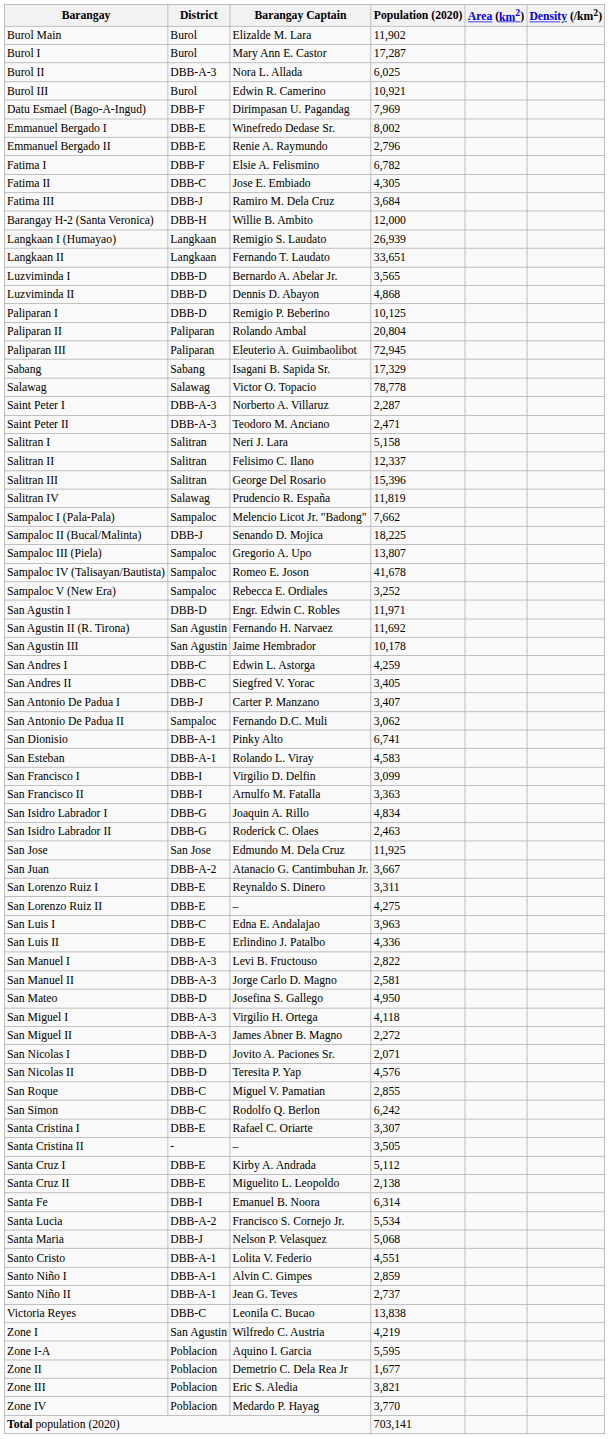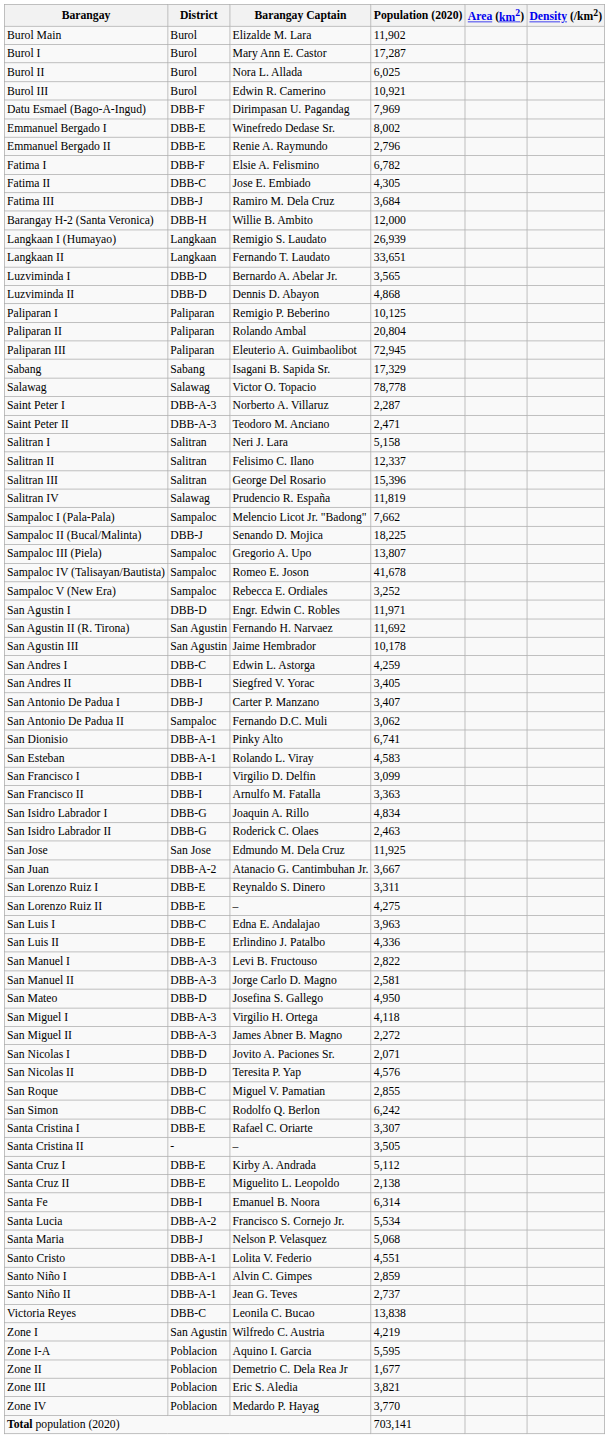 <table class="wikitable sortable">
 <tr>
 <th>Barangay</th>
 <th>District</th>
 <th>Barangay Captain</th>
 <th>Population (2020)</th>
 <th><a href='#'>Area</a> (<a href='#'>km<sup>2</sup></a>)</th>
 <th><a href='#'>Density</a> (/km<sup>2</sup>)</th>
 </tr>
 <tr>
 <td>Burol Main</td>
 <td>Burol</td>
 <td>Elizalde M. Lara</td>
 <td>11,902</td>
 <td></td>
 <td></td>
 </tr>
 <tr>
 <td>Burol I</td>
 <td>Burol</td>
 <td>Mary Ann E. Castor</td>
 <td>17,287</td>
 <td></td>
 <td></td>
 </tr>
 <tr>
 <td>Burol II</td>
-<td>DBB-A-3</td>
+<td>Burol</td>
 <td>Nora L. Allada</td>
 <td>6,025</td>
 <td></td>
 <td></td>
 </tr>
 <tr>
 <td>Burol III</td>
 <td>Burol</td>
 <td>Edwin R. Camerino</td>
 <td>10,921</td>
 <td></td>
 <td></td>
 </tr>
 <tr>
 <td>Datu Esmael (Bago-A-Ingud)</td>
 <td>DBB-F</td>
 <td>Dirimpasan U. Pagandag</td>
 <td>7,969</td>
 <td></td>
 <td></td>
 </tr>
 <tr>
 <td>Emmanuel Bergado I</td>
 <td>DBB-E</td>
 <td>Winefredo Dedase Sr.</td>
 <td>8,002</td>
 <td></td>
 <td></td>
 </tr>
 <tr>
 <td>Emmanuel Bergado II</td>
 <td>DBB-E</td>
 <td>Renie A. Raymundo</td>
 <td>2,796</td>
 <td></td>
 <td></td>
 </tr>
 <tr>
 <td>Fatima I</td>
 <td>DBB-F</td>
 <td>Elsie A. Felismino</td>
 <td>6,782</td>
 <td></td>
 <td></td>
 </tr>
 <tr>
 <td>Fatima II</td>
 <td>DBB-C</td>
 <td>Jose E. Embiado</td>
 <td>4,305</td>
 <td></td>
 <td></td>
 </tr>
 <tr>
 <td>Fatima III</td>
 <td>DBB-J</td>
 <td>Ramiro M. Dela Cruz</td>
 <td>3,684</td>
 <td></td>
 <td></td>
 </tr>
 <tr>
 <td>Barangay H-2 (Santa Veronica)</td>
 <td>DBB-H</td>
 <td>Willie B. Ambito</td>
 <td>12,000</td>
 <td></td>
 <td></td>
 </tr>
 <tr>
 <td>Langkaan I (Humayao)</td>
 <td>Langkaan</td>
 <td>Remigio S. Laudato</td>
 <td>26,939</td>
 <td></td>
 <td></td>
 </tr>
 <tr>
 <td>Langkaan II</td>
 <td>Langkaan</td>
 <td>Fernando T. Laudato</td>
 <td>33,651</td>
 <td></td>
 <td></td>
 </tr>
 <tr>
 <td>Luzviminda I</td>
 <td>DBB-D</td>
 <td>Bernardo A. Abelar Jr.</td>
 <td>3,565</td>
 <td></td>
 <td></td>
 </tr>
 <tr>
 <td>Luzviminda II</td>
 <td>DBB-D</td>
 <td>Dennis D. Abayon</td>
 <td>4,868</td>
 <td></td>
 <td></td>
 </tr>
 <tr>
 <td>Paliparan I</td>
-<td>DBB-D</td>
+<td>Paliparan</td>
 <td>Remigio P. Beberino</td>
 <td>10,125</td>
 <td></td>
 <td></td>
 </tr>
 <tr>
 <td>Paliparan II</td>
 <td>Paliparan</td>
 <td>Rolando Ambal</td>
 <td>20,804</td>
 <td></td>
 <td></td>
 </tr>
 <tr>
 <td>Paliparan III</td>
 <td>Paliparan</td>
 <td>Eleuterio A. Guimbaolibot</td>
 <td>72,945</td>
 <td></td>
 <td></td>
 </tr>
 <tr>
 <td>Sabang</td>
 <td>Sabang</td>
 <td>Isagani B. Sapida Sr.</td>
 <td>17,329</td>
 <td></td>
 <td></td>
 </tr>
 <tr>
 <td>Salawag</td>
 <td>Salawag</td>
 <td>Victor O. Topacio</td>
 <td>78,778</td>
 <td></td>
 <td></td>
 </tr>
 <tr>
 <td>Saint Peter I</td>
 <td>DBB-A-3</td>
 <td>Norberto A. Villaruz</td>
 <td>2,287</td>
 <td></td>
 <td></td>
 </tr>
 <tr>
 <td>Saint Peter II</td>
 <td>DBB-A-3</td>
 <td>Teodoro M. Anciano</td>
 <td>2,471</td>
 <td></td>
 <td></td>
 </tr>
 <tr>
 <td>Salitran I</td>
 <td>Salitran</td>
 <td>Neri J. Lara</td>
 <td>5,158</td>
 <td></td>
 <td></td>
 </tr>
 <tr>
 <td>Salitran II</td>
 <td>Salitran</td>
 <td>Felisimo C. Ilano</td>
 <td>12,337</td>
 <td></td>
 <td></td>
 </tr>
 <tr>
 <td>Salitran III</td>
 <td>Salitran</td>
 <td>George Del Rosario</td>
 <td>15,396</td>
 <td></td>
 <td></td>
 </tr>
 <tr>
 <td>Salitran IV</td>
 <td>Salawag</td>
 <td>Prudencio R. España</td>
 <td>11,819</td>
 <td></td>
 <td></td>
 </tr>
 <tr>
 <td>Sampaloc I (Pala-Pala)</td>
 <td>Sampaloc</td>
 <td>Melencio Licot Jr. "Badong"</td>
 <td>7,662</td>
 <td></td>
 <td></td>
 </tr>
 <tr>
 <td>Sampaloc II (Bucal/Malinta)</td>
 <td>DBB-J</td>
 <td>Senando D. Mojica</td>
 <td>18,225</td>
 <td></td>
 <td></td>
 </tr>
 <tr>
 <td>Sampaloc III (Piela)</td>
 <td>Sampaloc</td>
 <td>Gregorio A. Upo</td>
 <td>13,807</td>
 <td></td>
 <td></td>
 </tr>
 <tr>
 <td>Sampaloc IV (Talisayan/Bautista)</td>
 <td>Sampaloc</td>
 <td>Romeo E. Joson</td>
 <td>41,678</td>
 <td></td>
 <td></td>
 </tr>
 <tr>
 <td>Sampaloc V (New Era)</td>
 <td>Sampaloc</td>
 <td>Rebecca E. Ordiales</td>
 <td>3,252</td>
 <td></td>
 <td></td>
 </tr>
 <tr>
 <td>San Agustin I</td>
 <td>DBB-D</td>
 <td>Engr. Edwin C. Robles</td>
 <td>11,971</td>
 <td></td>
 <td></td>
 </tr>
 <tr>
 <td>San Agustin II (R. Tirona)</td>
 <td>San Agustin</td>
 <td>Fernando H. Narvaez</td>
 <td>11,692</td>
 <td></td>
 <td></td>
 </tr>
 <tr>
 <td>San Agustin III</td>
 <td>San Agustin</td>
 <td>Jaime Hembrador</td>
 <td>10,178</td>
 <td></td>
 <td></td>
 </tr>
 <tr>
 <td>San Andres I</td>
 <td>DBB-C</td>
 <td>Edwin L. Astorga</td>
 <td>4,259</td>
 <td></td>
 <td></td>
 </tr>
 <tr>
 <td>San Andres II</td>
-<td>DBB-C</td>
+<td>DBB-I</td>
 <td>Siegfred V. Yorac</td>
 <td>3,405</td>
 <td></td>
 <td></td>
 </tr>
 <tr>
 <td>San Antonio De Padua I</td>
 <td>DBB-J</td>
 <td>Carter P. Manzano</td>
 <td>3,407</td>
 <td></td>
 <td></td>
 </tr>
 <tr>
 <td>San Antonio De Padua II</td>
 <td>Sampaloc</td>
 <td>Fernando D.C. Muli</td>
 <td>3,062</td>
 <td></td>
 <td></td>
 </tr>
 <tr>
 <td>San Dionisio</td>
 <td>DBB-A-1</td>
 <td>Pinky Alto</td>
 <td>6,741</td>
 <td></td>
 <td></td>
 </tr>
 <tr>
 <td>San Esteban</td>
 <td>DBB-A-1</td>
 <td>Rolando L. Viray</td>
 <td>4,583</td>
 <td></td>
 <td></td>
 </tr>
 <tr>
 <td>San Francisco I</td>
 <td>DBB-I</td>
 <td>Virgilio D. Delfin</td>
 <td>3,099</td>
 <td></td>
 <td></td>
 </tr>
 <tr>
 <td>San Francisco II</td>
 <td>DBB-I</td>
 <td>Arnulfo M. Fatalla</td>
 <td>3,363</td>
 <td></td>
 <td></td>
 </tr>
 <tr>
 <td>San Isidro Labrador I</td>
 <td>DBB-G</td>
 <td>Joaquin A. Rillo</td>
 <td>4,834</td>
 <td></td>
 <td></td>
 </tr>
 <tr>
 <td>San Isidro Labrador II</td>
 <td>DBB-G</td>
 <td>Roderick C. Olaes</td>
 <td>2,463</td>
 <td></td>
 <td></td>
 </tr>
 <tr>
 <td>San Jose</td>
 <td>San Jose</td>
 <td>Edmundo M. Dela Cruz</td>
 <td>11,925</td>
 <td></td>
 <td></td>
 </tr>
 <tr>
 <td>San Juan</td>
 <td>DBB-A-2</td>
 <td>Atanacio G. Cantimbuhan Jr.</td>
 <td>3,667</td>
 <td></td>
 <td></td>
 </tr>
 <tr>
 <td>San Lorenzo Ruiz I</td>
 <td>DBB-E</td>
 <td>Reynaldo S. Dinero</td>
 <td>3,311</td>
 <td></td>
 <td></td>
 </tr>
 <tr>
 <td>San Lorenzo Ruiz II</td>
 <td>DBB-E</td>
 <td>–</td>
 <td>4,275</td>
 <td></td>
 <td></td>
 </tr>
 <tr>
 <td>San Luis I</td>
 <td>DBB-C</td>
 <td>Edna E. Andalajao</td>
 <td>3,963</td>
 <td></td>
 <td></td>
 </tr>
 <tr>
 <td>San Luis II</td>
 <td>DBB-E</td>
 <td>Erlindino J. Patalbo</td>
 <td>4,336</td>
 <td></td>
 <td></td>
 </tr>
 <tr>
 <td>San Manuel I</td>
 <td>DBB-A-3</td>
 <td>Levi B. Fructouso</td>
 <td>2,822</td>
 <td></td>
 <td></td>
 </tr>
 <tr>
 <td>San Manuel II</td>
 <td>DBB-A-3</td>
 <td>Jorge Carlo D. Magno</td>
 <td>2,581</td>
 <td></td>
 <td></td>
 </tr>
 <tr>
 <td>San Mateo</td>
 <td>DBB-D</td>
 <td>Josefina S. Gallego</td>
 <td>4,950</td>
 <td></td>
 <td></td>
 </tr>
 <tr>
 <td>San Miguel I</td>
 <td>DBB-A-3</td>
 <td>Virgilio H. Ortega</td>
 <td>4,118</td>
 <td></td>
 <td></td>
 </tr>
 <tr>
 <td>San Miguel II</td>
 <td>DBB-A-3</td>
 <td>James Abner B. Magno</td>
 <td>2,272</td>
 <td></td>
 <td></td>
 </tr>
 <tr>
 <td>San Nicolas I</td>
 <td>DBB-D</td>
 <td>Jovito A. Paciones Sr.</td>
 <td>2,071</td>
 <td></td>
 <td></td>
 </tr>
 <tr>
 <td>San Nicolas II</td>
 <td>DBB-D</td>
 <td>Teresita P. Yap</td>
 <td>4,576</td>
 <td></td>
 <td></td>
 </tr>
 <tr>
 <td>San Roque</td>
 <td>DBB-C</td>
 <td>Miguel V. Pamatian</td>
 <td>2,855</td>
 <td></td>
 <td></td>
 </tr>
 <tr>
 <td>San Simon</td>
 <td>DBB-C</td>
 <td>Rodolfo Q. Berlon</td>
 <td>6,242</td>
 <td></td>
 <td></td>
 </tr>
 <tr>
 <td>Santa Cristina I</td>
 <td>DBB-E</td>
 <td>Rafael C. Oriarte</td>
 <td>3,307</td>
 <td></td>
 <td></td>
 </tr>
 <tr>
 <td>Santa Cristina II</td>
 <td>-</td>
 <td>–</td>
 <td>3,505</td>
 <td></td>
 <td></td>
 </tr>
 <tr>
 <td>Santa Cruz I</td>
 <td>DBB-E</td>
 <td>Kirby A. Andrada</td>
 <td>5,112</td>
 <td></td>
 <td></td>
 </tr>
 <tr>
 <td>Santa Cruz II</td>
 <td>DBB-E</td>
 <td>Miguelito L. Leopoldo</td>
 <td>2,138</td>
 <td></td>
 <td></td>
 </tr>
 <tr>
 <td>Santa Fe</td>
 <td>DBB-I</td>
 <td>Emanuel B. Noora</td>
 <td>6,314</td>
 <td></td>
 <td></td>
 </tr>
 <tr>
 <td>Santa Lucia</td>
 <td>DBB-A-2</td>
 <td>Francisco S. Cornejo Jr.</td>
 <td>5,534</td>
 <td></td>
 <td></td>
 </tr>
 <tr>
 <td>Santa Maria</td>
 <td>DBB-J</td>
 <td>Nelson P. Velasquez</td>
 <td>5,068</td>
 <td></td>
 <td></td>
 </tr>
 <tr>
 <td>Santo Cristo</td>
 <td>DBB-A-1</td>
 <td>Lolita V. Federio</td>
 <td>4,551</td>
 <td></td>
 <td></td>
 </tr>
 <tr>
 <td>Santo Niño I</td>
 <td>DBB-A-1</td>
 <td>Alvin C. Gimpes</td>
 <td>2,859</td>
 <td></td>
 <td></td>
 </tr>
 <tr>
 <td>Santo Niño II</td>
 <td>DBB-A-1</td>
 <td>Jean G. Teves</td>
 <td>2,737</td>
 <td></td>
 <td></td>
 </tr>
 <tr>
 <td>Victoria Reyes</td>
 <td>DBB-C</td>
 <td>Leonila C. Bucao</td>
 <td>13,838</td>
 <td></td>
 <td></td>
 </tr>
 <tr>
 <td>Zone I</td>
 <td>San Agustin</td>
 <td>Wilfredo C. Austria</td>
 <td>4,219</td>
 <td></td>
 <td></td>
 </tr>
 <tr>
 <td>Zone I-A</td>
 <td>Poblacion</td>
 <td>Aquino I. Garcia</td>
 <td>5,595</td>
 <td></td>
 <td></td>
 </tr>
 <tr>
 <td>Zone II</td>
 <td>Poblacion</td>
 <td>Demetrio C. Dela Rea Jr</td>
 <td>1,677</td>
 <td></td>
 <td></td>
 </tr>
 <tr>
 <td>Zone III</td>
 <td>Poblacion</td>
 <td>Eric S. Aledia</td>
 <td>3,821</td>
 <td></td>
 <td></td>
 </tr>
 <tr>
 <td>Zone IV</td>
 <td>Poblacion</td>
 <td>Medardo P. Hayag</td>
 <td>3,770</td>
 <td></td>
 <td></td>
 </tr>
 <tr>
 <td colspan=3><strong>Total</strong> population (2020)</td>
 <td>703,141</td>
 <td></td>
 <td></td>
 </tr>
 </table>
